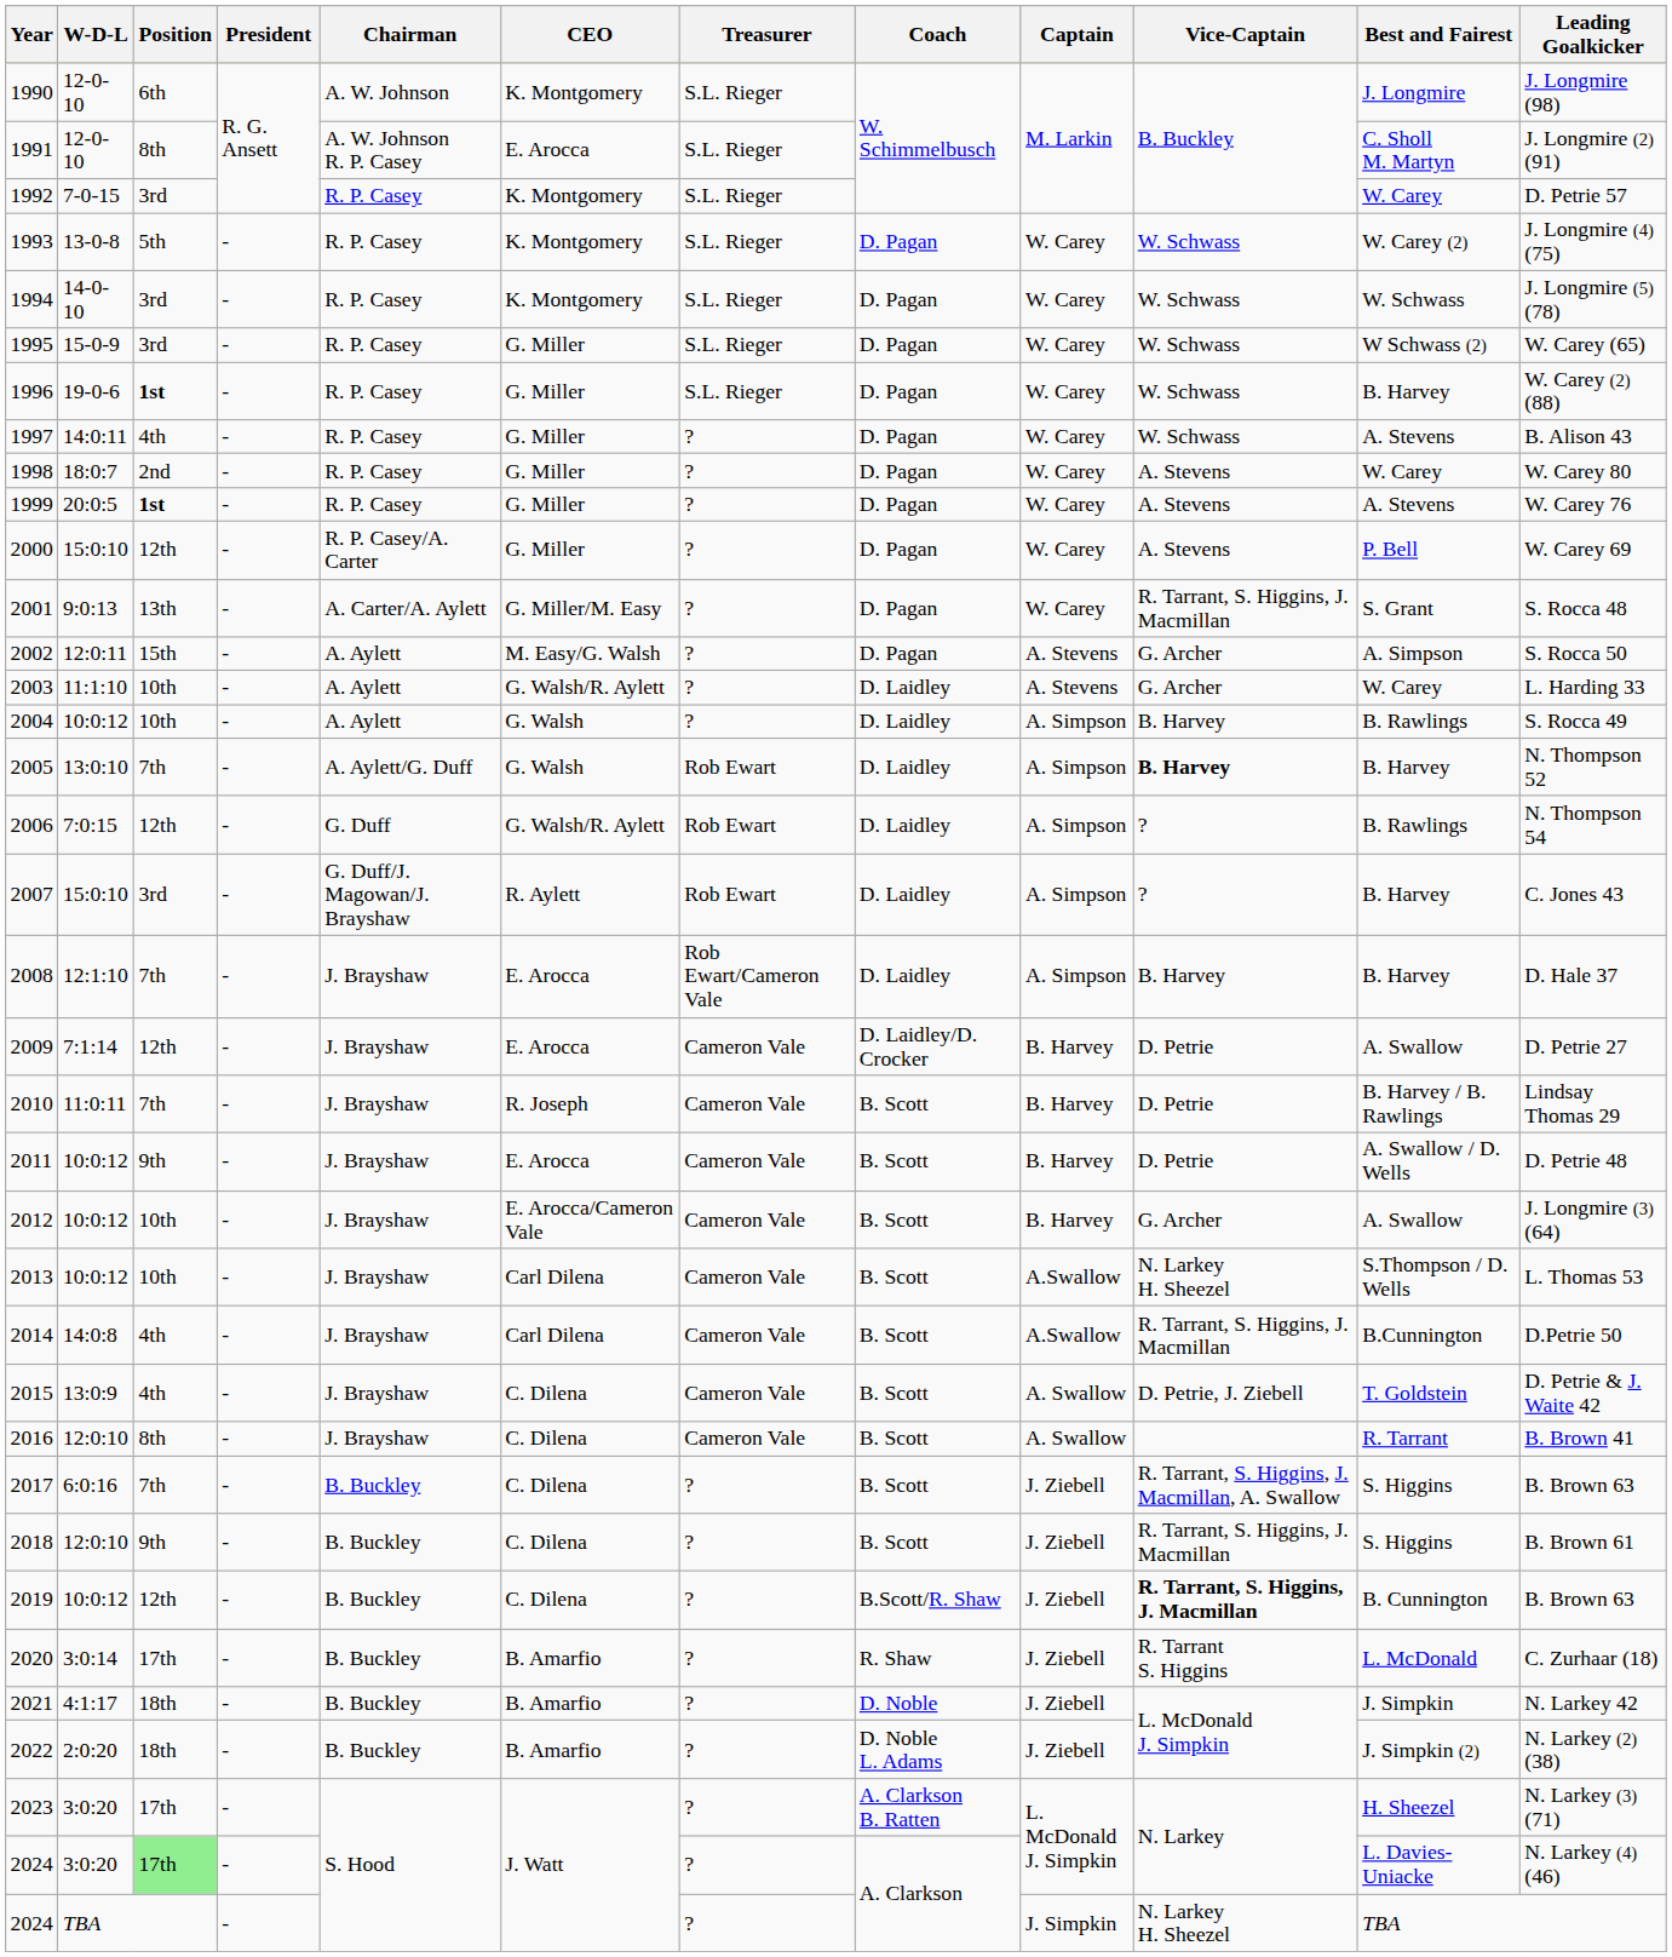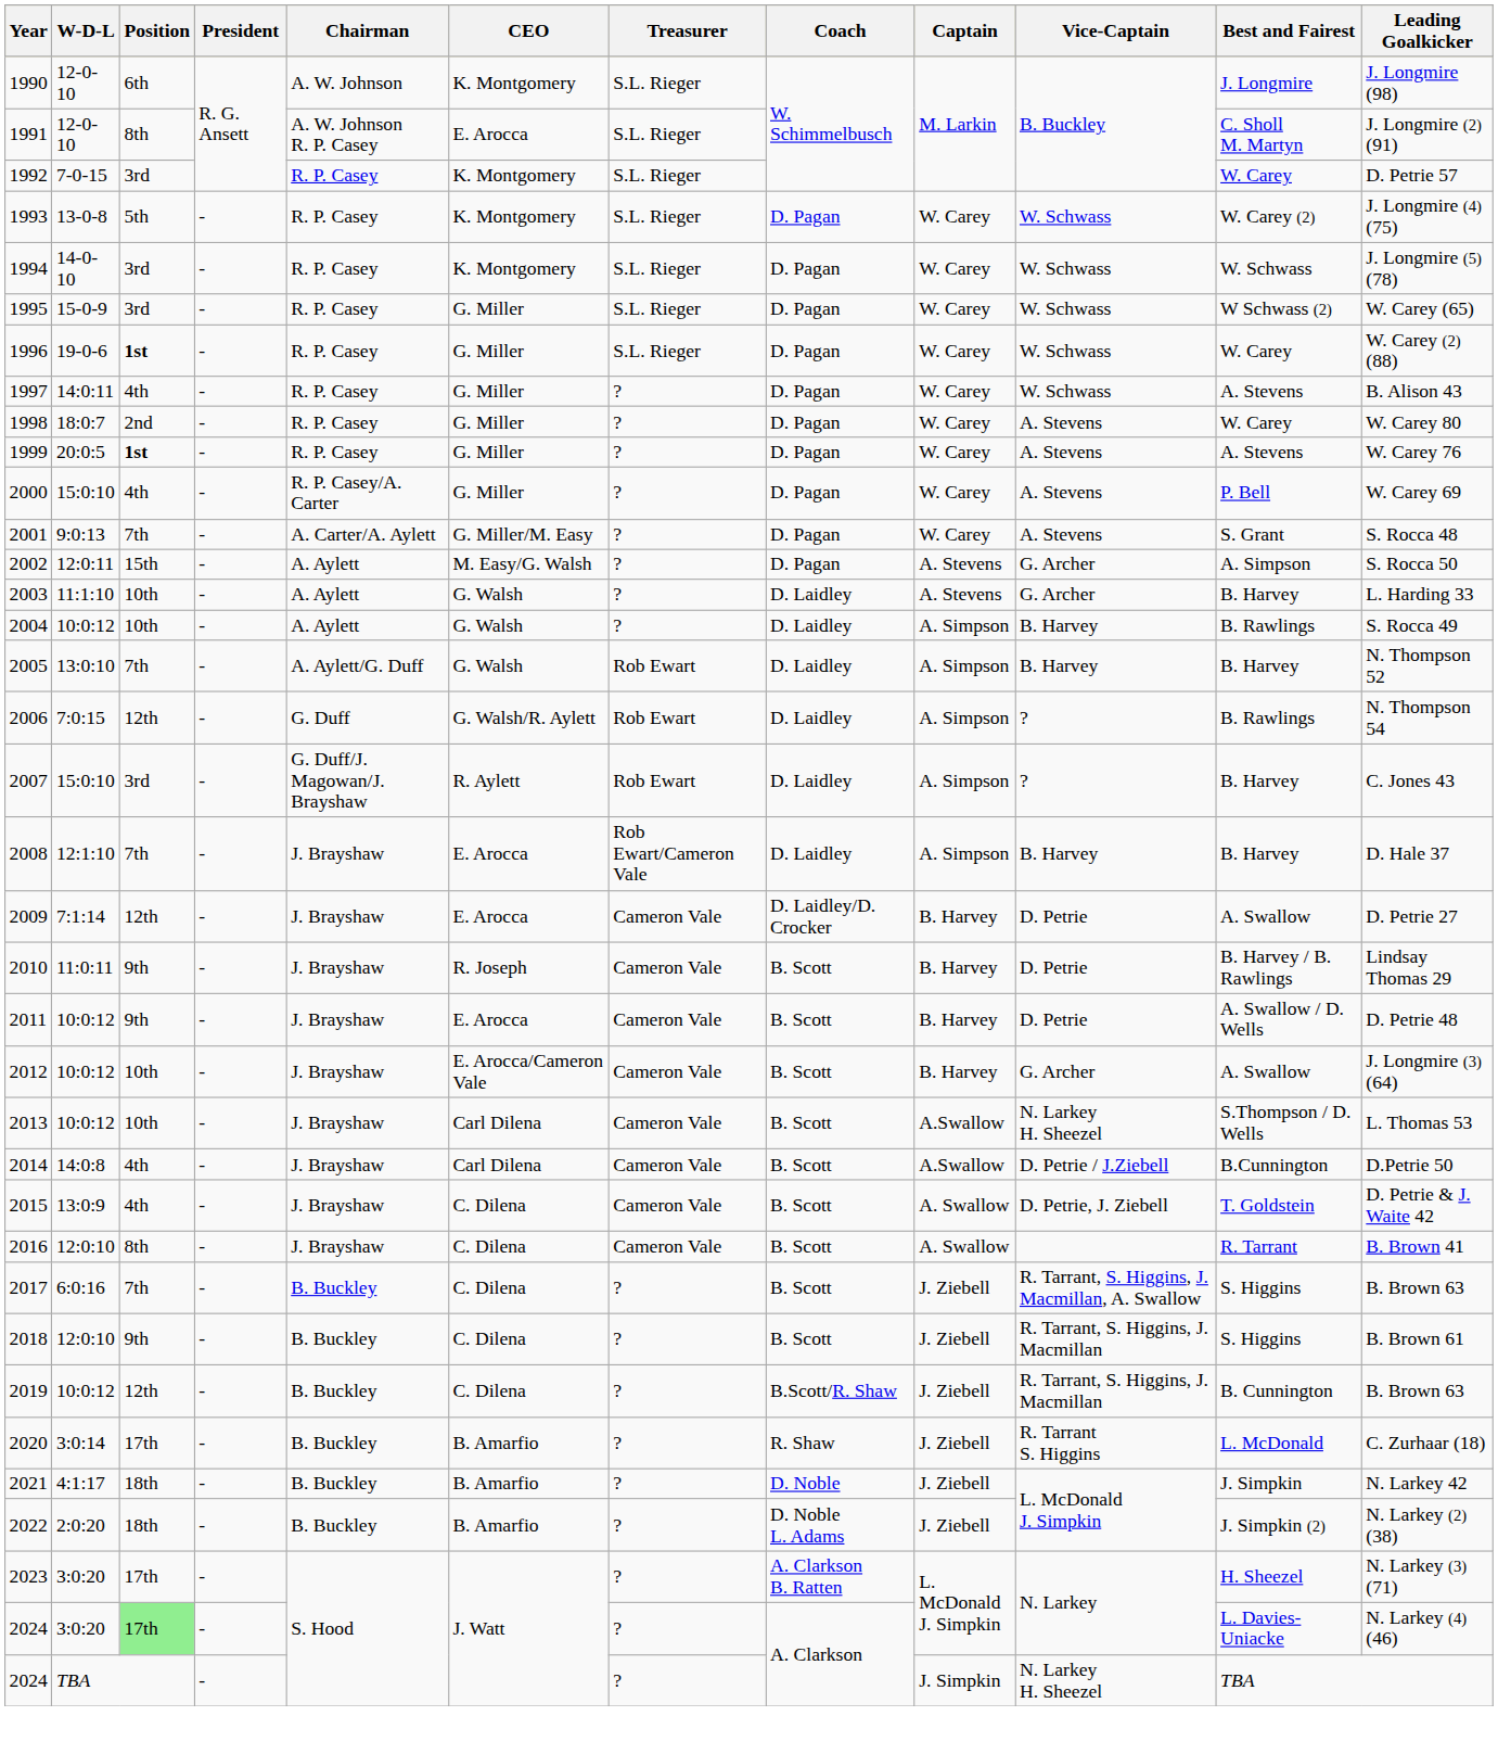 <table class="wikitable">
 <tr style="background:#bdb76b;">
 <th>Year</th>
 <th>W-D-L</th>
 <th>Position</th>
 <th>President</th>
 <th>Chairman</th>
 <th>CEO</th>
 <th>Treasurer</th>
 <th>Coach</th>
 <th>Captain</th>
 <th>Vice-Captain</th>
 <th>Best and Fairest</th>
 <th>Leading Goalkicker</th>
 </tr>
 <tr>
 <td>1990</td>
 <td>12-0-10</td>
 <td>6th</td>
 <td rowspan="3">R. G. Ansett</td>
 <td>A. W. Johnson</td>
 <td>K. Montgomery</td>
 <td>S.L. Rieger</td>
 <td rowspan="3"><a href='#'>W. Schimmelbusch</a></td>
 <td rowspan="3"><a href='#'>M. Larkin</a></td>
 <td rowspan="3"><a href='#'>B. Buckley</a></td>
 <td><a href='#'>J. Longmire</a></td>
 <td><a href='#'>J. Longmire</a> (98)</td>
 </tr>
 <tr>
 <td>1991</td>
 <td>12-0-10</td>
 <td>8th</td>
 <td>A. W. Johnson<br>R. P. Casey</td>
 <td>E. Arocca</td>
 <td>S.L. Rieger</td>
 <td><a href='#'>C. Sholl</a><br><a href='#'>M. Martyn</a></td>
 <td>J. Longmire <small>(2)</small> (91)</td>
 </tr>
 <tr>
 <td>1992</td>
 <td>7-0-15</td>
 <td>3rd</td>
 <td><a href='#'>R. P. Casey</a></td>
 <td>K. Montgomery</td>
 <td>S.L. Rieger</td>
 <td><a href='#'>W. Carey</a></td>
 <td>D. Petrie 57</td>
 </tr>
 <tr>
 <td>1993</td>
 <td>13-0-8</td>
 <td>5th</td>
 <td>-</td>
 <td>R. P. Casey</td>
 <td>K. Montgomery</td>
 <td>S.L. Rieger</td>
 <td><a href='#'>D. Pagan</a></td>
 <td>W. Carey</td>
 <td><a href='#'>W. Schwass</a></td>
 <td>W. Carey <small>(2)</small></td>
 <td>J. Longmire <small>(4)</small> (75)</td>
 </tr>
 <tr>
 <td>1994</td>
 <td>14-0-10</td>
 <td>3rd</td>
 <td>-</td>
 <td>R. P. Casey</td>
 <td>K. Montgomery</td>
 <td>S.L. Rieger</td>
 <td>D. Pagan</td>
 <td>W. Carey</td>
 <td>W. Schwass</td>
 <td>W. Schwass</td>
 <td>J. Longmire <small>(5)</small> (78)</td>
 </tr>
 <tr>
 <td>1995</td>
 <td>15-0-9</td>
 <td>3rd</td>
 <td>-</td>
 <td>R. P. Casey</td>
 <td>G. Miller</td>
 <td>S.L. Rieger</td>
 <td>D. Pagan</td>
 <td>W. Carey</td>
 <td>W. Schwass</td>
 <td>W Schwass <small>(2)</small></td>
 <td>W. Carey (65)</td>
 </tr>
 <tr>
 <td>1996</td>
 <td>19-0-6</td>
 <td><strong>1st</strong></td>
 <td>-</td>
 <td>R. P. Casey</td>
 <td>G. Miller</td>
 <td>S.L. Rieger</td>
 <td>D. Pagan</td>
 <td>W. Carey</td>
 <td>W. Schwass</td>
-<td>B. Harvey</td>
+<td>W. Carey</td>
 <td>W. Carey <small>(2)</small> (88)</td>
 </tr>
 <tr>
 <td>1997</td>
 <td>14:0:11</td>
 <td>4th</td>
 <td>-</td>
 <td>R. P. Casey</td>
 <td>G. Miller</td>
 <td>?</td>
 <td>D. Pagan</td>
 <td>W. Carey</td>
 <td>W. Schwass</td>
 <td>A. Stevens</td>
 <td>B. Alison 43</td>
 </tr>
 <tr>
 <td>1998</td>
 <td>18:0:7</td>
 <td>2nd</td>
 <td>-</td>
 <td>R. P. Casey</td>
 <td>G. Miller</td>
 <td>?</td>
 <td>D. Pagan</td>
 <td>W. Carey</td>
 <td>A. Stevens</td>
 <td>W. Carey</td>
 <td>W. Carey 80</td>
 </tr>
 <tr>
 <td>1999</td>
 <td>20:0:5</td>
 <td><strong>1st</strong></td>
 <td>-</td>
 <td>R. P. Casey</td>
 <td>G. Miller</td>
 <td>?</td>
 <td>D. Pagan</td>
 <td>W. Carey</td>
 <td>A. Stevens</td>
 <td>A. Stevens</td>
 <td>W. Carey 76</td>
 </tr>
 <tr>
 <td>2000</td>
 <td>15:0:10</td>
-<td>12th</td>
+<td>4th</td>
 <td>-</td>
 <td>R. P. Casey/A. Carter</td>
 <td>G. Miller</td>
 <td>?</td>
 <td>D. Pagan</td>
 <td>W. Carey</td>
 <td>A. Stevens</td>
 <td><a href='#'>P. Bell</a></td>
 <td>W. Carey 69</td>
 </tr>
 <tr>
 <td>2001</td>
 <td>9:0:13</td>
-<td>13th</td>
+<td>7th</td>
 <td>-</td>
 <td>A. Carter/A. Aylett</td>
 <td>G. Miller/M. Easy</td>
 <td>?</td>
 <td>D. Pagan</td>
 <td>W. Carey</td>
-<td>R. Tarrant, S. Higgins, J. Macmillan</td>
+<td>A. Stevens</td>
 <td>S. Grant</td>
 <td>S. Rocca 48</td>
 </tr>
 <tr>
 <td>2002</td>
 <td>12:0:11</td>
 <td>15th</td>
 <td>-</td>
 <td>A. Aylett</td>
 <td>M. Easy/G. Walsh</td>
 <td>?</td>
 <td>D. Pagan</td>
 <td>A. Stevens</td>
 <td>G. Archer</td>
 <td>A. Simpson</td>
 <td>S. Rocca 50</td>
 </tr>
 <tr>
 <td>2003</td>
 <td>11:1:10</td>
 <td>10th</td>
 <td>-</td>
 <td>A. Aylett</td>
-<td>G. Walsh/R. Aylett</td>
+<td>G. Walsh</td>
 <td>?</td>
 <td>D. Laidley</td>
 <td>A. Stevens</td>
 <td>G. Archer</td>
-<td>W. Carey</td>
+<td>B. Harvey</td>
 <td>L. Harding 33</td>
 </tr>
 <tr>
 <td>2004</td>
 <td>10:0:12</td>
 <td>10th</td>
 <td>-</td>
 <td>A. Aylett</td>
 <td>G. Walsh</td>
 <td>?</td>
 <td>D. Laidley</td>
 <td>A. Simpson</td>
 <td>B. Harvey</td>
 <td>B. Rawlings</td>
 <td>S. Rocca 49</td>
 </tr>
 <tr>
 <td>2005</td>
 <td>13:0:10</td>
 <td>7th</td>
 <td>-</td>
 <td>A. Aylett/G. Duff</td>
 <td>G. Walsh</td>
 <td>Rob Ewart</td>
 <td>D. Laidley</td>
 <td>A. Simpson</td>
-<td><strong>B. Harvey</strong></td>
+<td>B. Harvey</td>
 <td>B. Harvey</td>
 <td>N. Thompson 52</td>
 </tr>
 <tr>
 <td>2006</td>
 <td>7:0:15</td>
 <td>12th</td>
 <td>-</td>
 <td>G. Duff</td>
 <td>G. Walsh/R. Aylett</td>
 <td>Rob Ewart</td>
 <td>D. Laidley</td>
 <td>A. Simpson</td>
 <td>?</td>
 <td>B. Rawlings</td>
 <td>N. Thompson 54</td>
 </tr>
 <tr>
 <td>2007</td>
 <td>15:0:10</td>
 <td>3rd</td>
 <td>-</td>
 <td>G. Duff/J. Magowan/J. Brayshaw</td>
 <td>R. Aylett</td>
 <td>Rob Ewart</td>
 <td>D. Laidley</td>
 <td>A. Simpson</td>
 <td>?</td>
 <td>B. Harvey</td>
 <td>C. Jones 43</td>
 </tr>
 <tr>
 <td>2008</td>
 <td>12:1:10</td>
 <td>7th</td>
 <td>-</td>
 <td>J. Brayshaw</td>
 <td>E. Arocca</td>
 <td>Rob Ewart/Cameron Vale</td>
 <td>D. Laidley</td>
 <td>A. Simpson</td>
 <td>B. Harvey</td>
 <td>B. Harvey</td>
 <td>D. Hale 37</td>
 </tr>
 <tr>
 <td>2009</td>
 <td>7:1:14</td>
 <td>12th</td>
 <td>-</td>
 <td>J. Brayshaw</td>
 <td>E. Arocca</td>
 <td>Cameron Vale</td>
 <td>D. Laidley/D. Crocker</td>
 <td>B. Harvey</td>
 <td>D. Petrie</td>
 <td>A. Swallow</td>
 <td>D. Petrie 27</td>
 </tr>
 <tr>
 <td>2010</td>
 <td>11:0:11</td>
-<td>7th</td>
+<td>9th</td>
 <td>-</td>
 <td>J. Brayshaw</td>
 <td>R. Joseph</td>
 <td>Cameron Vale</td>
 <td>B. Scott</td>
 <td>B. Harvey</td>
 <td>D. Petrie</td>
 <td>B. Harvey / B. Rawlings</td>
 <td>Lindsay Thomas 29</td>
 </tr>
 <tr>
 <td>2011</td>
 <td>10:0:12</td>
 <td>9th</td>
 <td>-</td>
 <td>J. Brayshaw</td>
 <td>E. Arocca</td>
 <td>Cameron Vale</td>
 <td>B. Scott</td>
 <td>B. Harvey</td>
 <td>D. Petrie</td>
 <td>A. Swallow / D. Wells</td>
 <td>D. Petrie 48</td>
 </tr>
 <tr>
 <td>2012</td>
 <td>10:0:12</td>
 <td>10th</td>
 <td>-</td>
 <td>J. Brayshaw</td>
 <td>E. Arocca/Cameron Vale</td>
 <td>Cameron Vale</td>
 <td>B. Scott</td>
 <td>B. Harvey</td>
 <td>G. Archer</td>
 <td>A. Swallow</td>
 <td>J. Longmire <small>(3)</small> (64)</td>
 </tr>
 <tr>
 <td>2013</td>
 <td>10:0:12</td>
 <td>10th</td>
 <td>-</td>
 <td>J. Brayshaw</td>
 <td>Carl Dilena</td>
 <td>Cameron Vale</td>
 <td>B. Scott</td>
 <td>A.Swallow</td>
 <td>N. Larkey<br>H. Sheezel</td>
 <td>S.Thompson / D. Wells</td>
 <td>L. Thomas 53</td>
 </tr>
 <tr>
 <td>2014</td>
 <td>14:0:8</td>
 <td>4th</td>
 <td>-</td>
 <td>J. Brayshaw</td>
 <td>Carl Dilena</td>
 <td>Cameron Vale</td>
 <td>B. Scott</td>
 <td>A.Swallow</td>
-<td>R. Tarrant, S. Higgins, J. Macmillan</td>
+<td>D. Petrie / <a href='#'>J.Ziebell</a></td>
 <td>B.Cunnington</td>
 <td>D.Petrie 50</td>
 </tr>
 <tr>
 <td>2015</td>
 <td>13:0:9</td>
 <td>4th</td>
 <td>-</td>
 <td>J. Brayshaw</td>
 <td>C. Dilena</td>
 <td>Cameron Vale</td>
 <td>B. Scott</td>
 <td>A. Swallow</td>
 <td>D. Petrie, J. Ziebell</td>
 <td><a href='#'>T. Goldstein</a></td>
 <td>D. Petrie & <a href='#'>J. Waite</a> 42</td>
 </tr>
 <tr>
 <td>2016</td>
 <td>12:0:10</td>
 <td>8th</td>
 <td>-</td>
 <td>J. Brayshaw</td>
 <td>C. Dilena</td>
 <td>Cameron Vale</td>
 <td>B. Scott</td>
 <td>A. Swallow</td>
 <td></td>
 <td><a href='#'>R. Tarrant</a></td>
 <td><a href='#'>B. Brown</a> 41</td>
 </tr>
 <tr>
 <td>2017</td>
 <td>6:0:16</td>
 <td>7th</td>
 <td>-</td>
 <td><a href='#'>B. Buckley</a></td>
 <td>C. Dilena</td>
 <td>?</td>
 <td>B. Scott</td>
 <td>J. Ziebell</td>
 <td>R. Tarrant, <a href='#'>S. Higgins</a>, <a href='#'>J. Macmillan</a>, A. Swallow</td>
 <td>S. Higgins</td>
 <td>B. Brown 63</td>
 </tr>
 <tr>
 <td>2018</td>
 <td>12:0:10</td>
 <td>9th</td>
 <td>-</td>
 <td>B. Buckley</td>
 <td>C. Dilena</td>
 <td>?</td>
 <td>B. Scott</td>
 <td>J. Ziebell</td>
 <td>R. Tarrant, S. Higgins, J. Macmillan</td>
 <td>S. Higgins</td>
 <td>B. Brown 61</td>
 </tr>
 <tr>
 <td>2019</td>
 <td>10:0:12</td>
 <td>12th</td>
 <td>-</td>
 <td>B. Buckley</td>
 <td>C. Dilena</td>
 <td>?</td>
 <td>B.Scott/<a href='#'>R. Shaw</a></td>
 <td>J. Ziebell</td>
-<td><strong>R. Tarrant, S. Higgins, J. Macmillan</strong></td>
+<td>R. Tarrant, S. Higgins, J. Macmillan</td>
 <td>B. Cunnington</td>
 <td>B. Brown 63</td>
 </tr>
 <tr>
 <td>2020</td>
 <td>3:0:14</td>
 <td>17th</td>
 <td>-</td>
 <td>B. Buckley</td>
 <td>B. Amarfio</td>
 <td>?</td>
 <td>R. Shaw</td>
 <td>J. Ziebell</td>
 <td>R. Tarrant<br>S. Higgins</td>
 <td><a href='#'>L. McDonald</a></td>
 <td>C. Zurhaar (18)</td>
 </tr>
 <tr>
 <td>2021</td>
 <td>4:1:17</td>
 <td>18th</td>
 <td>-</td>
 <td>B. Buckley</td>
 <td>B. Amarfio</td>
 <td>?</td>
 <td><a href='#'>D. Noble</a></td>
 <td>J. Ziebell</td>
 <td rowspan="2">L. McDonald<br><a href='#'>J. Simpkin</a></td>
 <td>J. Simpkin</td>
 <td>N. Larkey 42</td>
 </tr>
 <tr>
 <td>2022</td>
 <td>2:0:20</td>
 <td>18th</td>
 <td>-</td>
 <td>B. Buckley</td>
 <td>B. Amarfio</td>
 <td>?</td>
 <td>D. Noble<br><a href='#'>L. Adams</a></td>
 <td>J. Ziebell</td>
 <td>J. Simpkin <small>(2)</small></td>
 <td>N. Larkey <small>(2)</small> (38)</td>
 </tr>
 <tr>
 <td>2023</td>
 <td>3:0:20</td>
 <td>17th</td>
 <td>-</td>
 <td rowspan="3">S. Hood</td>
 <td rowspan="3">J. Watt</td>
 <td>?</td>
 <td><a href='#'>A. Clarkson</a><br><a href='#'>B. Ratten</a></td>
 <td rowspan="2">L. McDonald<br>J. Simpkin</td>
 <td rowspan="2">N. Larkey</td>
 <td><a href='#'>H. Sheezel</a></td>
 <td>N. Larkey <small>(3)</small> (71)</td>
 </tr>
 <tr>
 <td>2024</td>
 <td>3:0:20</td>
 <td style="background: lightgreen;">17th</td>
 <td>-</td>
 <td>?</td>
 <td rowspan="2">A. Clarkson</td>
 <td><a href='#'>L. Davies-Uniacke</a></td>
 <td>N. Larkey <small>(4)</small> (46)</td>
 </tr>
 <tr>
 <td>2024</td>
 <td colspan="2"><em>TBA</em></td>
 <td>-</td>
 <td>?</td>
 <td>J. Simpkin</td>
 <td>N. Larkey<br>H. Sheezel</td>
 <td colspan="2"><em>TBA</em></td>
 </tr>
 </table>
